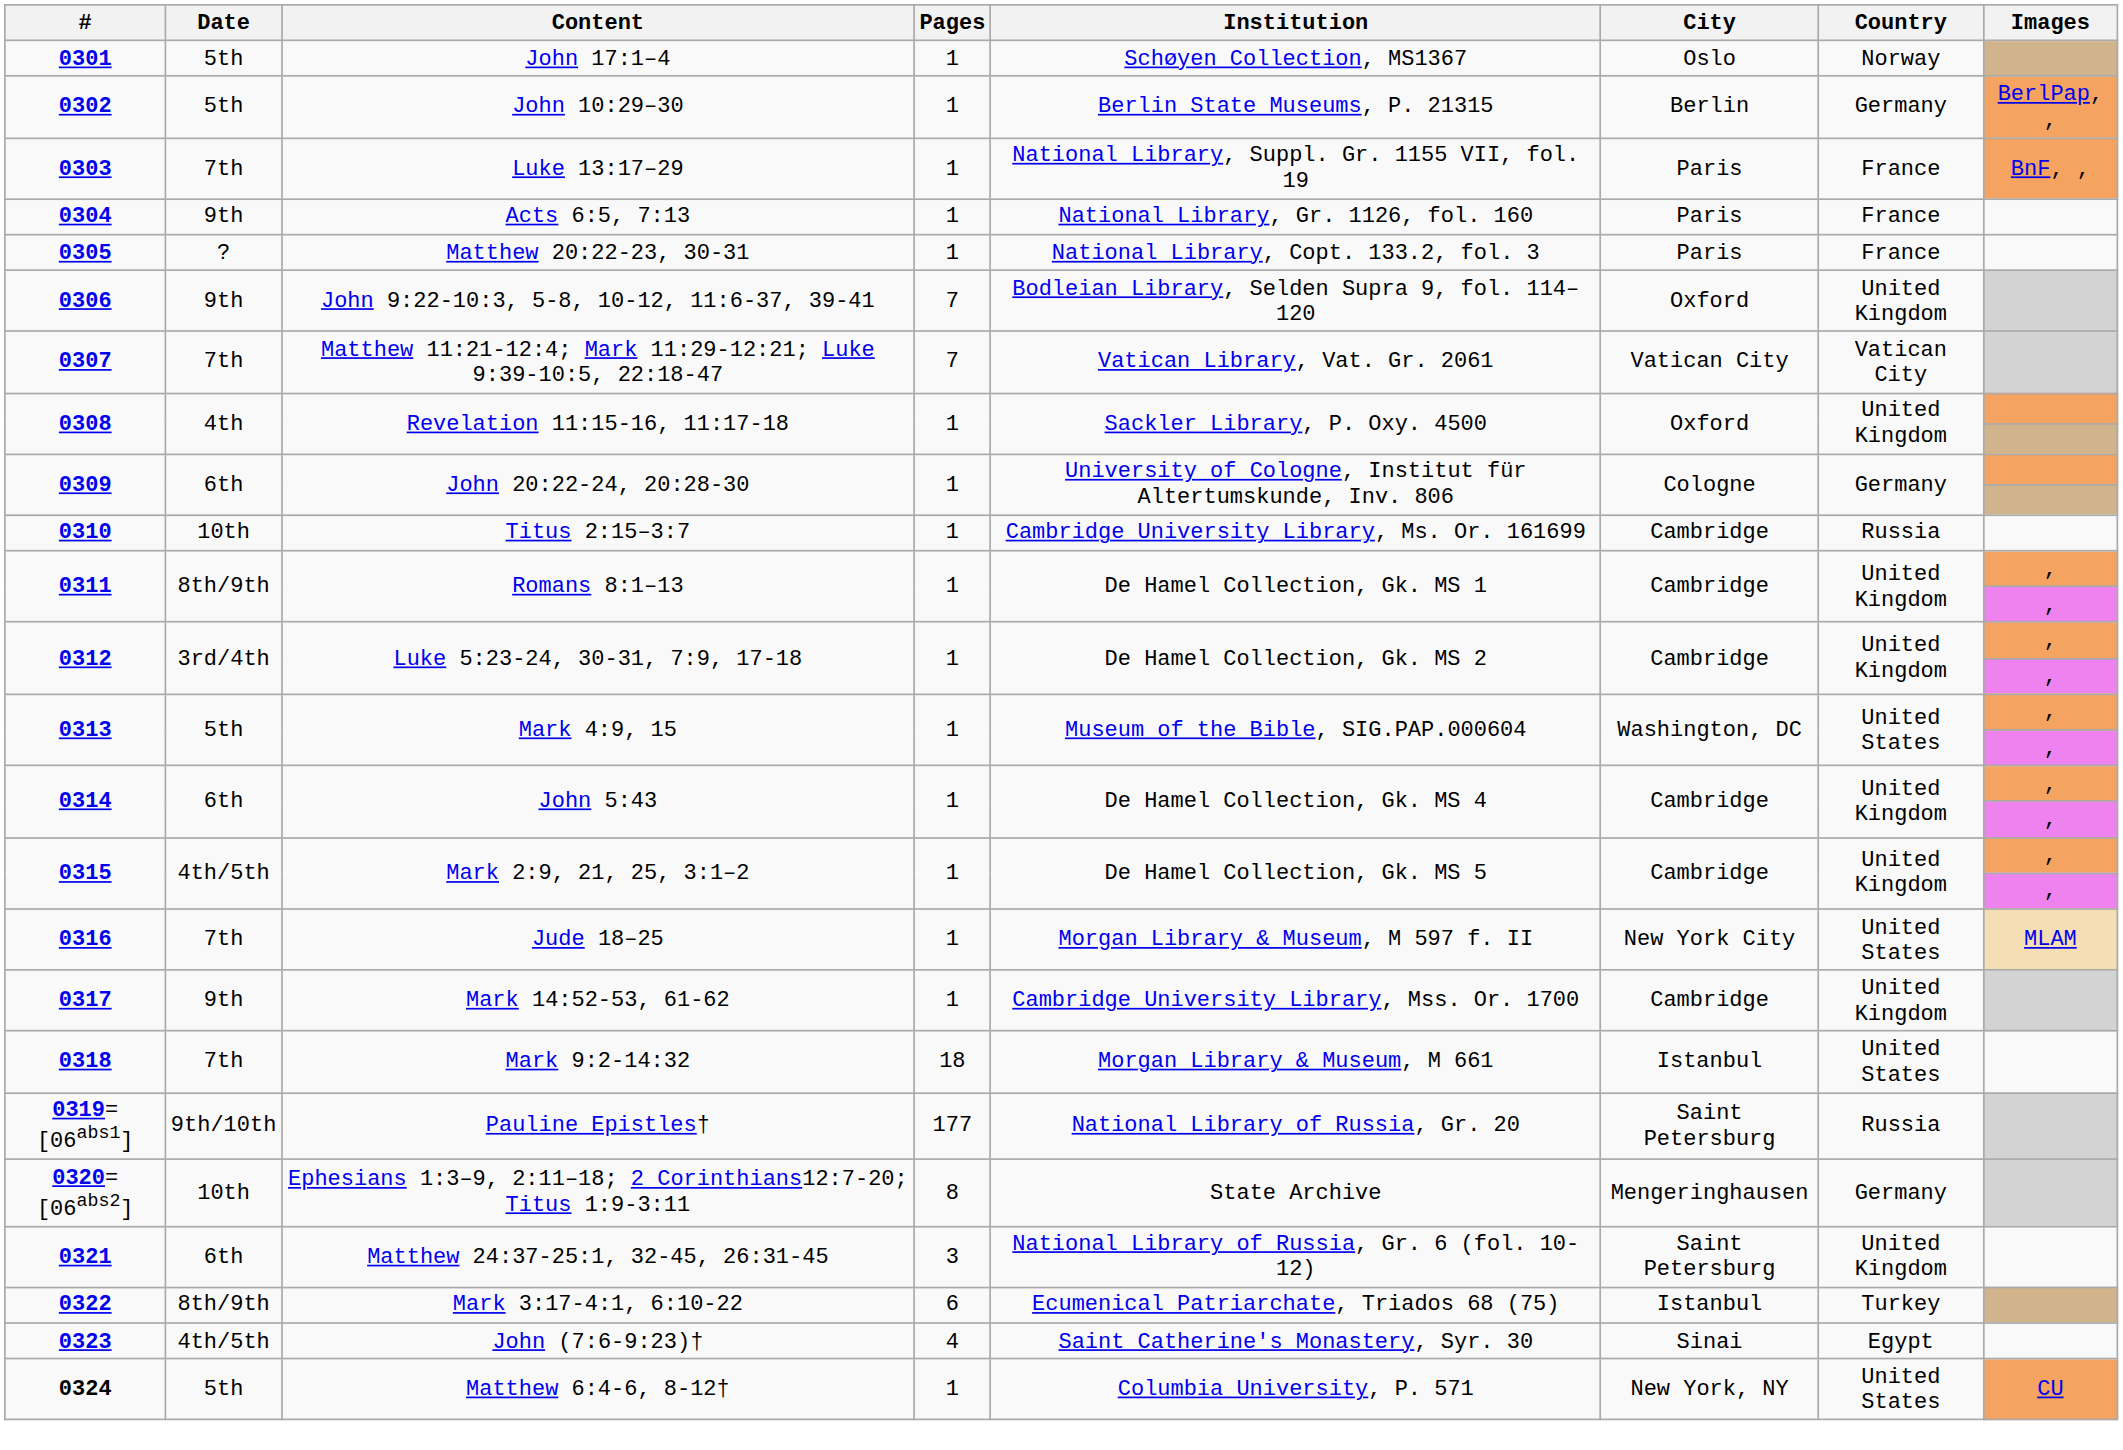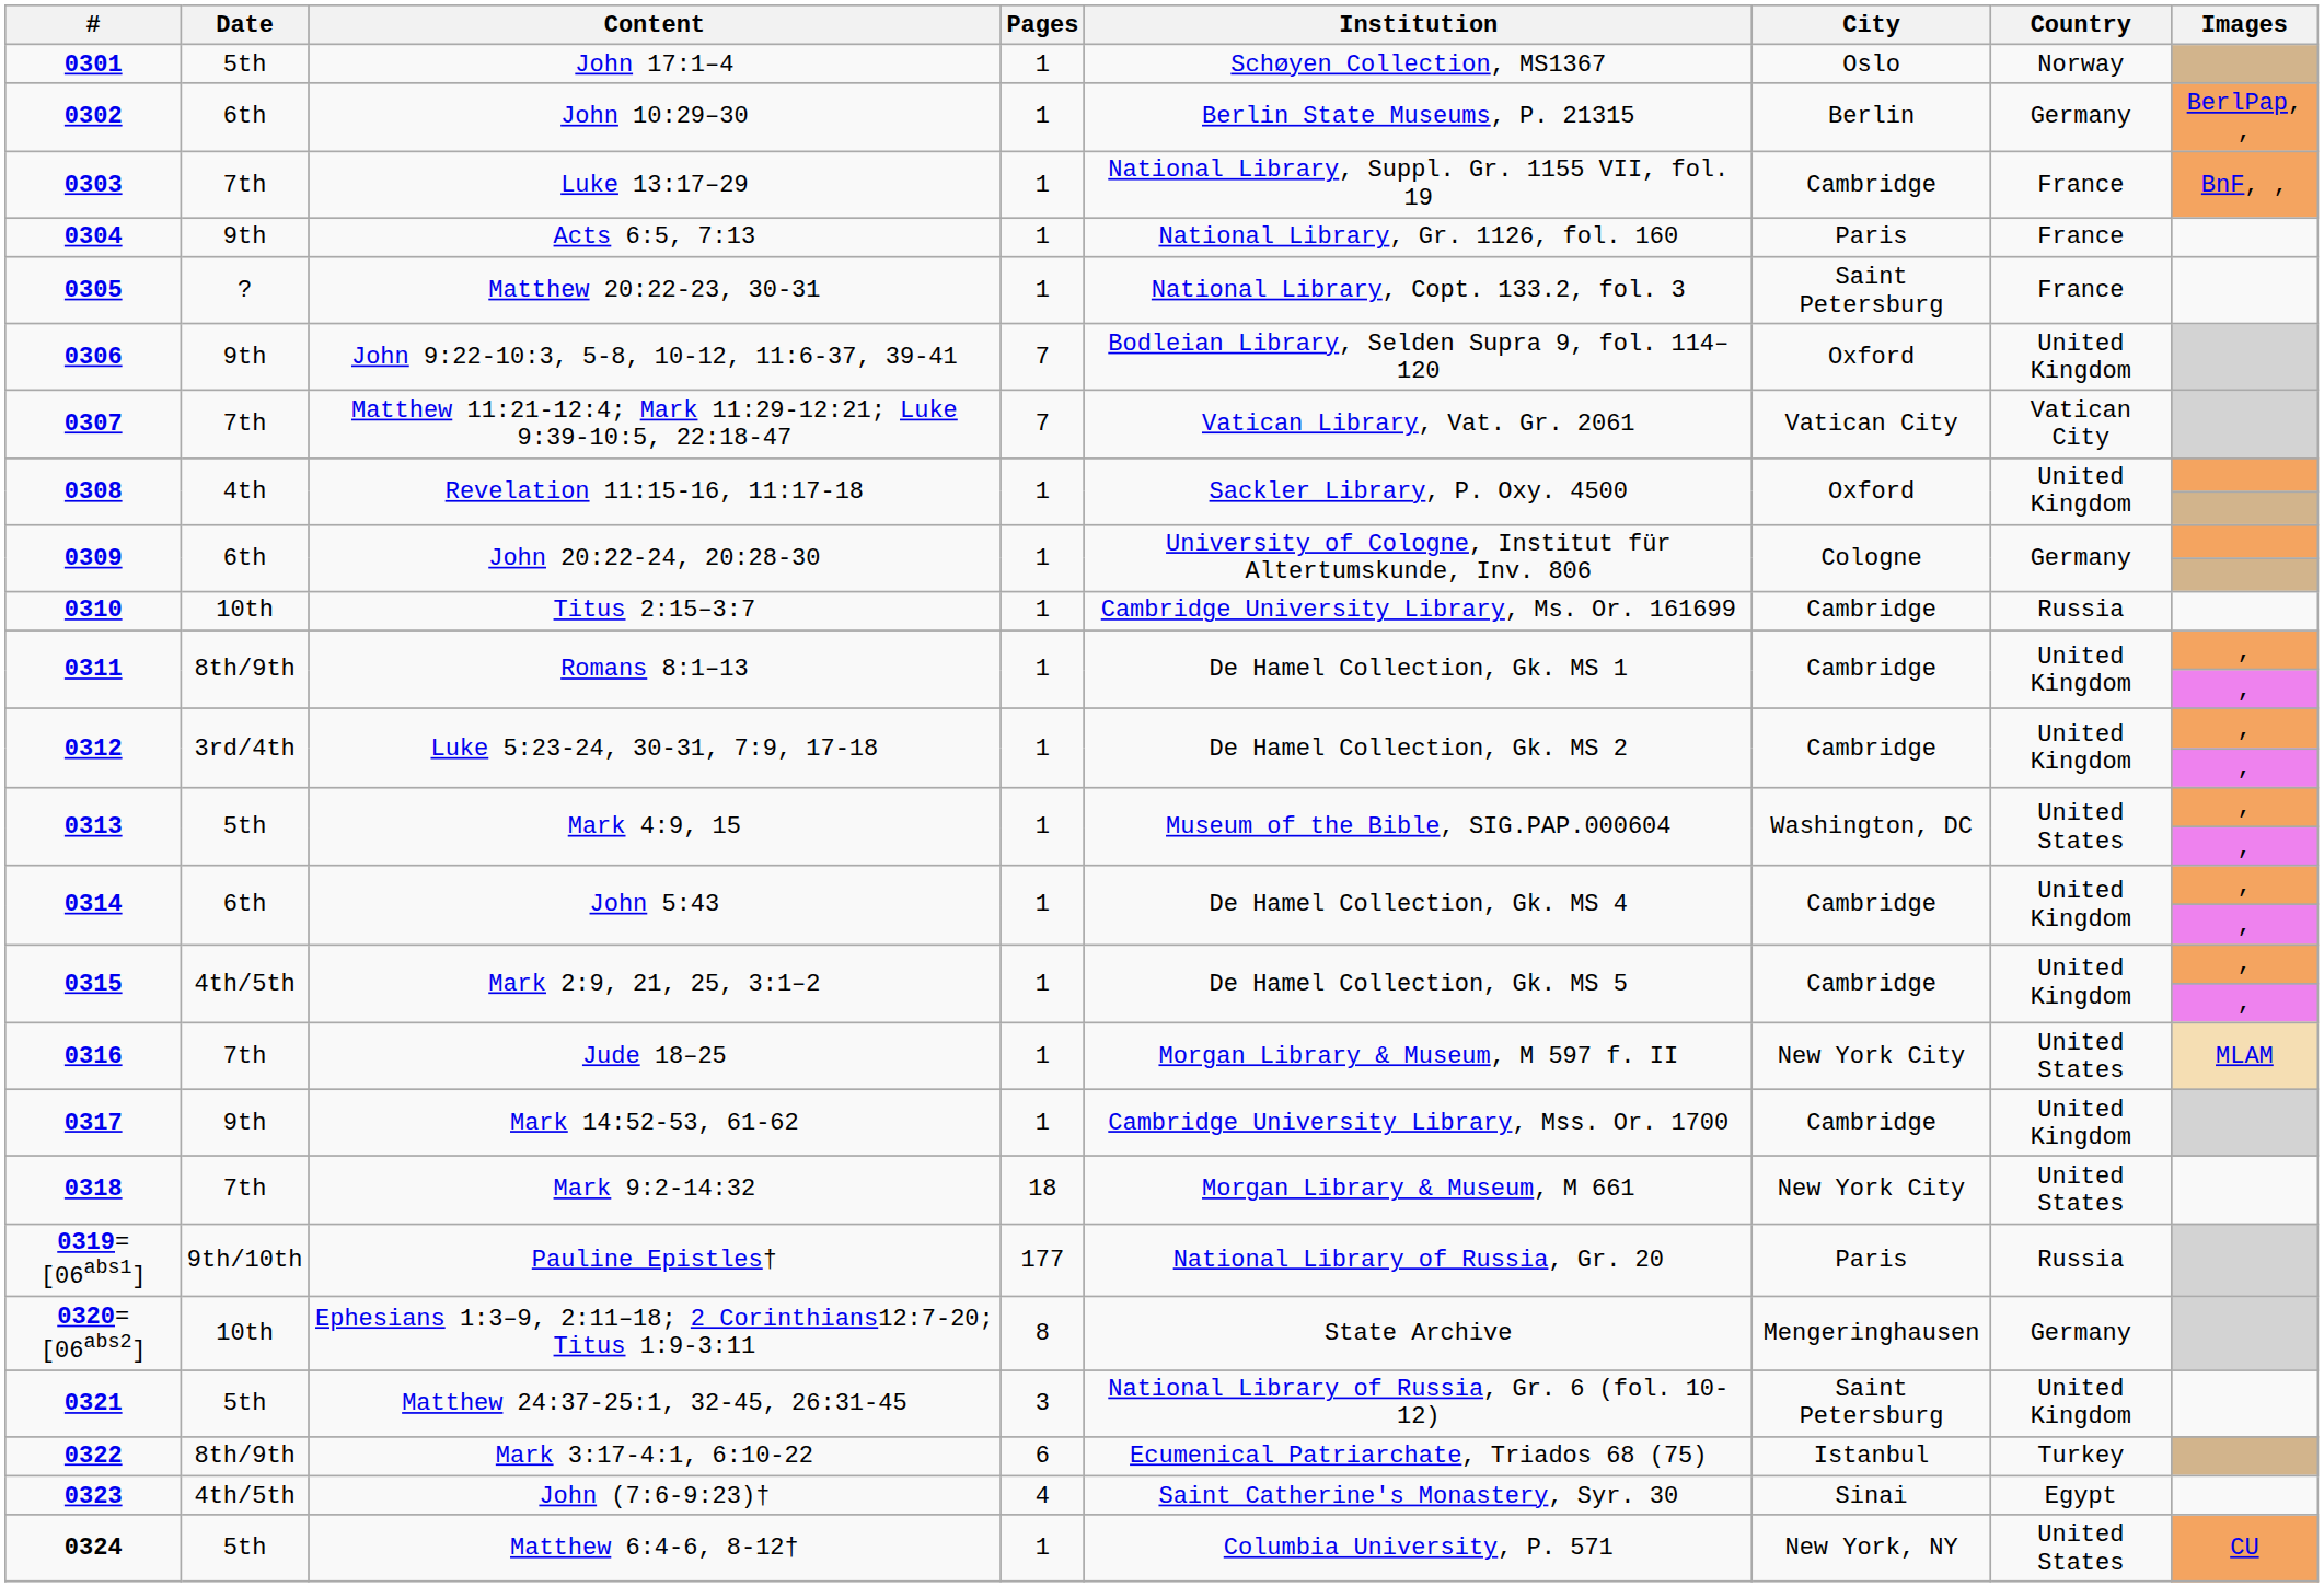 <table class="wikitable sortable" style="text-align:center">
 <tr>
 <th>#</th>
 <th>Date</th>
 <th>Content</th>
 <th>Pages</th>
 <th>Institution</th>
 <th>City</th>
 <th>Country</th>
 <th>Images</th>
 </tr>
 <tr>
 <td><strong><a href='#'>0301</a></strong></td>
 <td>5th</td>
 <td><a href='#'>John</a> 17:1–4</td>
 <td>1</td>
 <td><a href='#'>Schøyen Collection</a>, MS1367</td>
 <td>Oslo</td>
 <td>Norway</td>
 <td bgcolor="tan"></td>
 </tr>
 <tr>
 <td><strong><a href='#'>0302</a></strong></td>
-<td>5th</td>
+<td>6th</td>
 <td><a href='#'>John</a> 10:29–30</td>
 <td>1</td>
 <td><a href='#'>Berlin State Museums</a>, P. 21315</td>
 <td>Berlin</td>
 <td>Germany</td>
 <td bgcolor="sandybrown"><a href='#'>BerlPap</a>, , </td>
 </tr>
 <tr>
 <td><strong><a href='#'>0303</a></strong></td>
 <td>7th</td>
 <td><a href='#'>Luke</a> 13:17–29</td>
 <td>1</td>
 <td><a href='#'>National Library</a>, Suppl. Gr. 1155 VII, fol. 19</td>
-<td>Paris</td>
+<td>Cambridge</td>
 <td>France</td>
 <td bgcolor="sandybrown"><a href='#'>BnF</a>, ,</td>
 </tr>
 <tr>
 <td><strong><a href='#'>0304</a></strong></td>
 <td>9th</td>
 <td><a href='#'>Acts</a> 6:5, 7:13</td>
 <td>1</td>
 <td><a href='#'>National Library</a>, Gr. 1126, fol. 160</td>
 <td>Paris</td>
 <td>France</td>
 <td></td>
 </tr>
 <tr>
 <td><strong><a href='#'>0305</a></strong></td>
 <td>?</td>
 <td><a href='#'>Matthew</a> 20:22-23, 30-31</td>
 <td>1</td>
 <td><a href='#'>National Library</a>, Copt. 133.2, fol. 3</td>
-<td>Paris</td>
+<td>Saint Petersburg</td>
 <td>France</td>
 <td></td>
 </tr>
 <tr>
 <td><strong><a href='#'>0306</a></strong></td>
 <td>9th</td>
 <td><a href='#'>John</a> 9:22-10:3, 5-8, 10-12, 11:6-37, 39-41</td>
 <td>7</td>
 <td><a href='#'>Bodleian Library</a>, Selden Supra 9, fol. 114–120</td>
 <td>Oxford</td>
 <td>United Kingdom</td>
 <td bgcolor="lightgray"></td>
 </tr>
 <tr>
 <td><strong><a href='#'>0307</a></strong></td>
 <td>7th</td>
 <td><a href='#'>Matthew</a> 11:21-12:4; <a href='#'>Mark</a> 11:29-12:21; <a href='#'>Luke</a> 9:39-10:5, 22:18-47</td>
 <td>7</td>
 <td><a href='#'>Vatican Library</a>, Vat. Gr. 2061</td>
 <td>Vatican City</td>
 <td>Vatican City</td>
 <td bgcolor="lightgray"></td>
 </tr>
 <tr>
 <td rowspan=2><strong><a href='#'>0308</a></strong></td>
 <td rowspan=2>4th</td>
 <td rowspan=2><a href='#'>Revelation</a> 11:15-16, 11:17-18</td>
 <td rowspan=2>1</td>
 <td rowspan=2><a href='#'>Sackler Library</a>, P. Oxy. 4500</td>
 <td rowspan=2>Oxford</td>
 <td rowspan=2>United Kingdom</td>
 <td bgcolor="sandybrown"></td>
 </tr>
 <tr>
 <td bgcolor="tan"></td>
 </tr>
 <tr>
 <td rowspan=2><strong><a href='#'>0309</a></strong></td>
 <td rowspan=2>6th</td>
 <td rowspan=2><a href='#'>John</a> 20:22-24, 20:28-30</td>
 <td rowspan=2>1</td>
 <td rowspan=2><a href='#'>University of Cologne</a>, Institut für Altertumskunde, Inv. 806</td>
 <td rowspan=2>Cologne</td>
 <td rowspan=2>Germany</td>
 <td bgcolor="sandybrown"></td>
 </tr>
 <tr>
 <td bgcolor="tan"></td>
 </tr>
 <tr>
 <td><strong><a href='#'>0310</a></strong></td>
 <td>10th</td>
 <td><a href='#'>Titus</a> 2:15–3:7</td>
 <td>1</td>
 <td><a href='#'>Cambridge University Library</a>, Ms. Or. 161699</td>
 <td>Cambridge</td>
 <td>Russia</td>
 <td></td>
 </tr>
 <tr>
 <td rowspan=2><strong><a href='#'>0311</a></strong></td>
 <td rowspan=2>8th/9th</td>
 <td rowspan=2><a href='#'>Romans</a> 8:1–13</td>
 <td rowspan=2>1</td>
 <td rowspan=2>De Hamel Collection, Gk. MS 1</td>
 <td rowspan=2>Cambridge</td>
 <td rowspan=2>United Kingdom</td>
 <td bgcolor="sandybrown">, </td>
 </tr>
 <tr>
 <td bgcolor="violet">, </td>
 </tr>
 <tr>
 <td rowspan=2><strong><a href='#'>0312</a></strong></td>
 <td rowspan=2>3rd/4th</td>
 <td rowspan=2><a href='#'>Luke</a> 5:23-24, 30-31, 7:9, 17-18</td>
 <td rowspan=2>1</td>
 <td rowspan=2>De Hamel Collection, Gk. MS 2</td>
 <td rowspan=2>Cambridge</td>
 <td rowspan=2>United Kingdom</td>
 <td bgcolor="sandybrown">, </td>
 </tr>
 <tr>
 <td bgcolor="violet">, </td>
 </tr>
 <tr>
 <td rowspan=2><strong><a href='#'>0313</a></strong></td>
 <td rowspan=2>5th</td>
 <td rowspan=2><a href='#'>Mark</a> 4:9, 15</td>
 <td rowspan=2>1</td>
 <td rowspan=2><a href='#'>Museum of the Bible</a>, SIG.PAP.000604</td>
 <td rowspan=2>Washington, DC</td>
 <td rowspan=2>United States</td>
 <td bgcolor="sandybrown">, </td>
 </tr>
 <tr>
 <td bgcolor="violet">, </td>
 </tr>
 <tr>
 <td rowspan=2><strong><a href='#'>0314</a></strong></td>
 <td rowspan=2>6th</td>
 <td rowspan=2><a href='#'>John</a> 5:43</td>
 <td rowspan=2>1</td>
 <td rowspan=2>De Hamel Collection, Gk. MS 4</td>
 <td rowspan=2>Cambridge</td>
 <td rowspan=2>United Kingdom</td>
 <td bgcolor="sandybrown">, </td>
 </tr>
 <tr>
 <td bgcolor="violet">, </td>
 </tr>
 <tr>
 <td rowspan=2><strong><a href='#'>0315</a></strong></td>
 <td rowspan=2>4th/5th</td>
 <td rowspan=2><a href='#'>Mark</a> 2:9, 21, 25, 3:1–2</td>
 <td rowspan=2>1</td>
 <td rowspan=2>De Hamel Collection, Gk. MS 5</td>
 <td rowspan=2>Cambridge</td>
 <td rowspan=2>United Kingdom</td>
 <td bgcolor="sandybrown">, </td>
 </tr>
 <tr>
 <td bgcolor="violet">, </td>
 </tr>
 <tr>
 <td><strong><a href='#'>0316</a></strong></td>
 <td>7th</td>
 <td><a href='#'>Jude</a> 18–25</td>
 <td>1</td>
 <td><a href='#'>Morgan Library & Museum</a>, M 597 f. II</td>
 <td>New York City</td>
 <td>United States</td>
 <td bgcolor="wheat"><a href='#'>MLAM</a></td>
 </tr>
 <tr>
 <td><strong><a href='#'>0317</a></strong></td>
 <td>9th</td>
 <td><a href='#'>Mark</a> 14:52-53, 61-62</td>
 <td>1</td>
 <td><a href='#'>Cambridge University Library</a>, Mss. Or. 1700</td>
 <td>Cambridge</td>
 <td>United Kingdom</td>
 <td bgcolor="lightgray"></td>
 </tr>
 <tr>
 <td><strong><a href='#'>0318</a></strong></td>
 <td>7th</td>
 <td><a href='#'>Mark</a> 9:2-14:32</td>
 <td>18</td>
 <td><a href='#'>Morgan Library & Museum</a>, M 661</td>
-<td>Istanbul</td>
+<td>New York City</td>
 <td>United States</td>
 <td></td>
 </tr>
 <tr>
 <td><a href='#'><strong>0319</strong></a>= [06<sup>abs1</sup>]</td>
 <td>9th/10th</td>
 <td><a href='#'>Pauline Epistles</a>†</td>
 <td>177</td>
 <td><a href='#'>National Library of Russia</a>, Gr. 20</td>
-<td>Saint Petersburg</td>
+<td>Paris</td>
 <td>Russia</td>
 <td bgcolor="lightgray"></td>
 </tr>
 <tr>
 <td><strong><a href='#'>0320</a></strong>= [06<sup>abs2</sup>]</td>
 <td>10th</td>
 <td><a href='#'>Ephesians</a> 1:3–9, 2:11–18; <a href='#'>2 Corinthians</a>12:7-20; <a href='#'>Titus</a> 1:9-3:11</td>
 <td>8</td>
 <td>State Archive</td>
 <td>Mengeringhausen</td>
 <td>Germany</td>
 <td bgcolor="lightgray"></td>
 </tr>
 <tr>
 <td><strong><a href='#'>0321</a></strong></td>
-<td>6th</td>
+<td>5th</td>
 <td><a href='#'>Matthew</a> 24:37-25:1, 32-45, 26:31-45</td>
 <td>3</td>
 <td><a href='#'>National Library of Russia</a>, Gr. 6 (fol. 10-12)</td>
 <td>Saint Petersburg</td>
 <td>United Kingdom</td>
 <td></td>
 </tr>
 <tr>
 <td><strong><a href='#'>0322</a></strong></td>
 <td>8th/9th</td>
 <td><a href='#'>Mark</a> 3:17-4:1, 6:10-22</td>
 <td>6</td>
 <td><a href='#'>Ecumenical Patriarchate</a>, Triados 68 (75)</td>
 <td>Istanbul</td>
 <td>Turkey</td>
 <td bgcolor="tan"></td>
 </tr>
 <tr>
 <td><strong><a href='#'>0323</a></strong></td>
 <td>4th/5th</td>
 <td><a href='#'>John</a> (7:6-9:23)†</td>
 <td>4</td>
 <td><a href='#'>Saint Catherine's Monastery</a>, Syr. 30</td>
 <td>Sinai</td>
 <td>Egypt</td>
 <td></td>
 </tr>
 <tr>
 <td><strong>0324</strong></td>
 <td>5th</td>
 <td><a href='#'>Matthew</a> 6:4-6, 8-12†</td>
 <td>1</td>
 <td><a href='#'>Columbia University</a>, P. 571</td>
 <td>New York, NY</td>
 <td>United States</td>
 <td bgcolor="sandybrown"><a href='#'>CU</a></td>
 </tr>
 </table>
